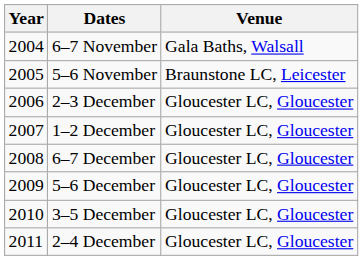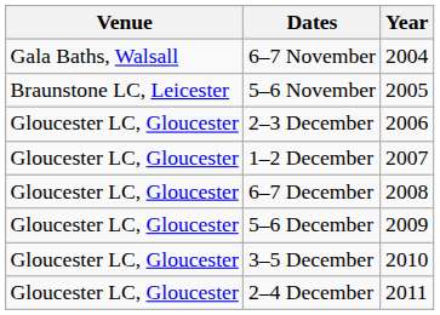 <table class="wikitable">
 <tr>
+<th>Venue</th>
+<th>Dates</th>
 <th>Year</th>
-<th>Dates</th>
-<th>Venue</th>
 </tr>
 <tr>
+<td>Gala Baths, <a href='#'>Walsall</a></td>
+<td>6–7 November</td>
 <td>2004</td>
-<td>6–7 November</td>
-<td>Gala Baths, <a href='#'>Walsall</a></td>
 </tr>
 <tr>
+<td>Braunstone LC, <a href='#'>Leicester</a></td>
+<td>5–6 November</td>
 <td>2005</td>
-<td>5–6 November</td>
-<td>Braunstone LC, <a href='#'>Leicester</a></td>
 </tr>
 <tr>
+<td>Gloucester LC, <a href='#'>Gloucester</a></td>
+<td>2–3 December</td>
 <td>2006</td>
-<td>2–3 December</td>
-<td>Gloucester LC, <a href='#'>Gloucester</a></td>
 </tr>
 <tr>
+<td>Gloucester LC, <a href='#'>Gloucester</a></td>
+<td>1–2 December</td>
 <td>2007</td>
-<td>1–2 December</td>
-<td>Gloucester LC, <a href='#'>Gloucester</a></td>
 </tr>
 <tr>
+<td>Gloucester LC, <a href='#'>Gloucester</a></td>
+<td>6–7 December</td>
 <td>2008</td>
-<td>6–7 December</td>
-<td>Gloucester LC, <a href='#'>Gloucester</a></td>
 </tr>
 <tr>
+<td>Gloucester LC, <a href='#'>Gloucester</a></td>
+<td>5–6 December</td>
 <td>2009</td>
-<td>5–6 December</td>
-<td>Gloucester LC, <a href='#'>Gloucester</a></td>
 </tr>
 <tr>
+<td>Gloucester LC, <a href='#'>Gloucester</a></td>
+<td>3–5 December</td>
 <td>2010</td>
-<td>3–5 December</td>
-<td>Gloucester LC, <a href='#'>Gloucester</a></td>
 </tr>
 <tr>
+<td>Gloucester LC, <a href='#'>Gloucester</a></td>
+<td>2–4 December</td>
 <td>2011</td>
-<td>2–4 December</td>
-<td>Gloucester LC, <a href='#'>Gloucester</a></td>
 </tr>
 </table>
